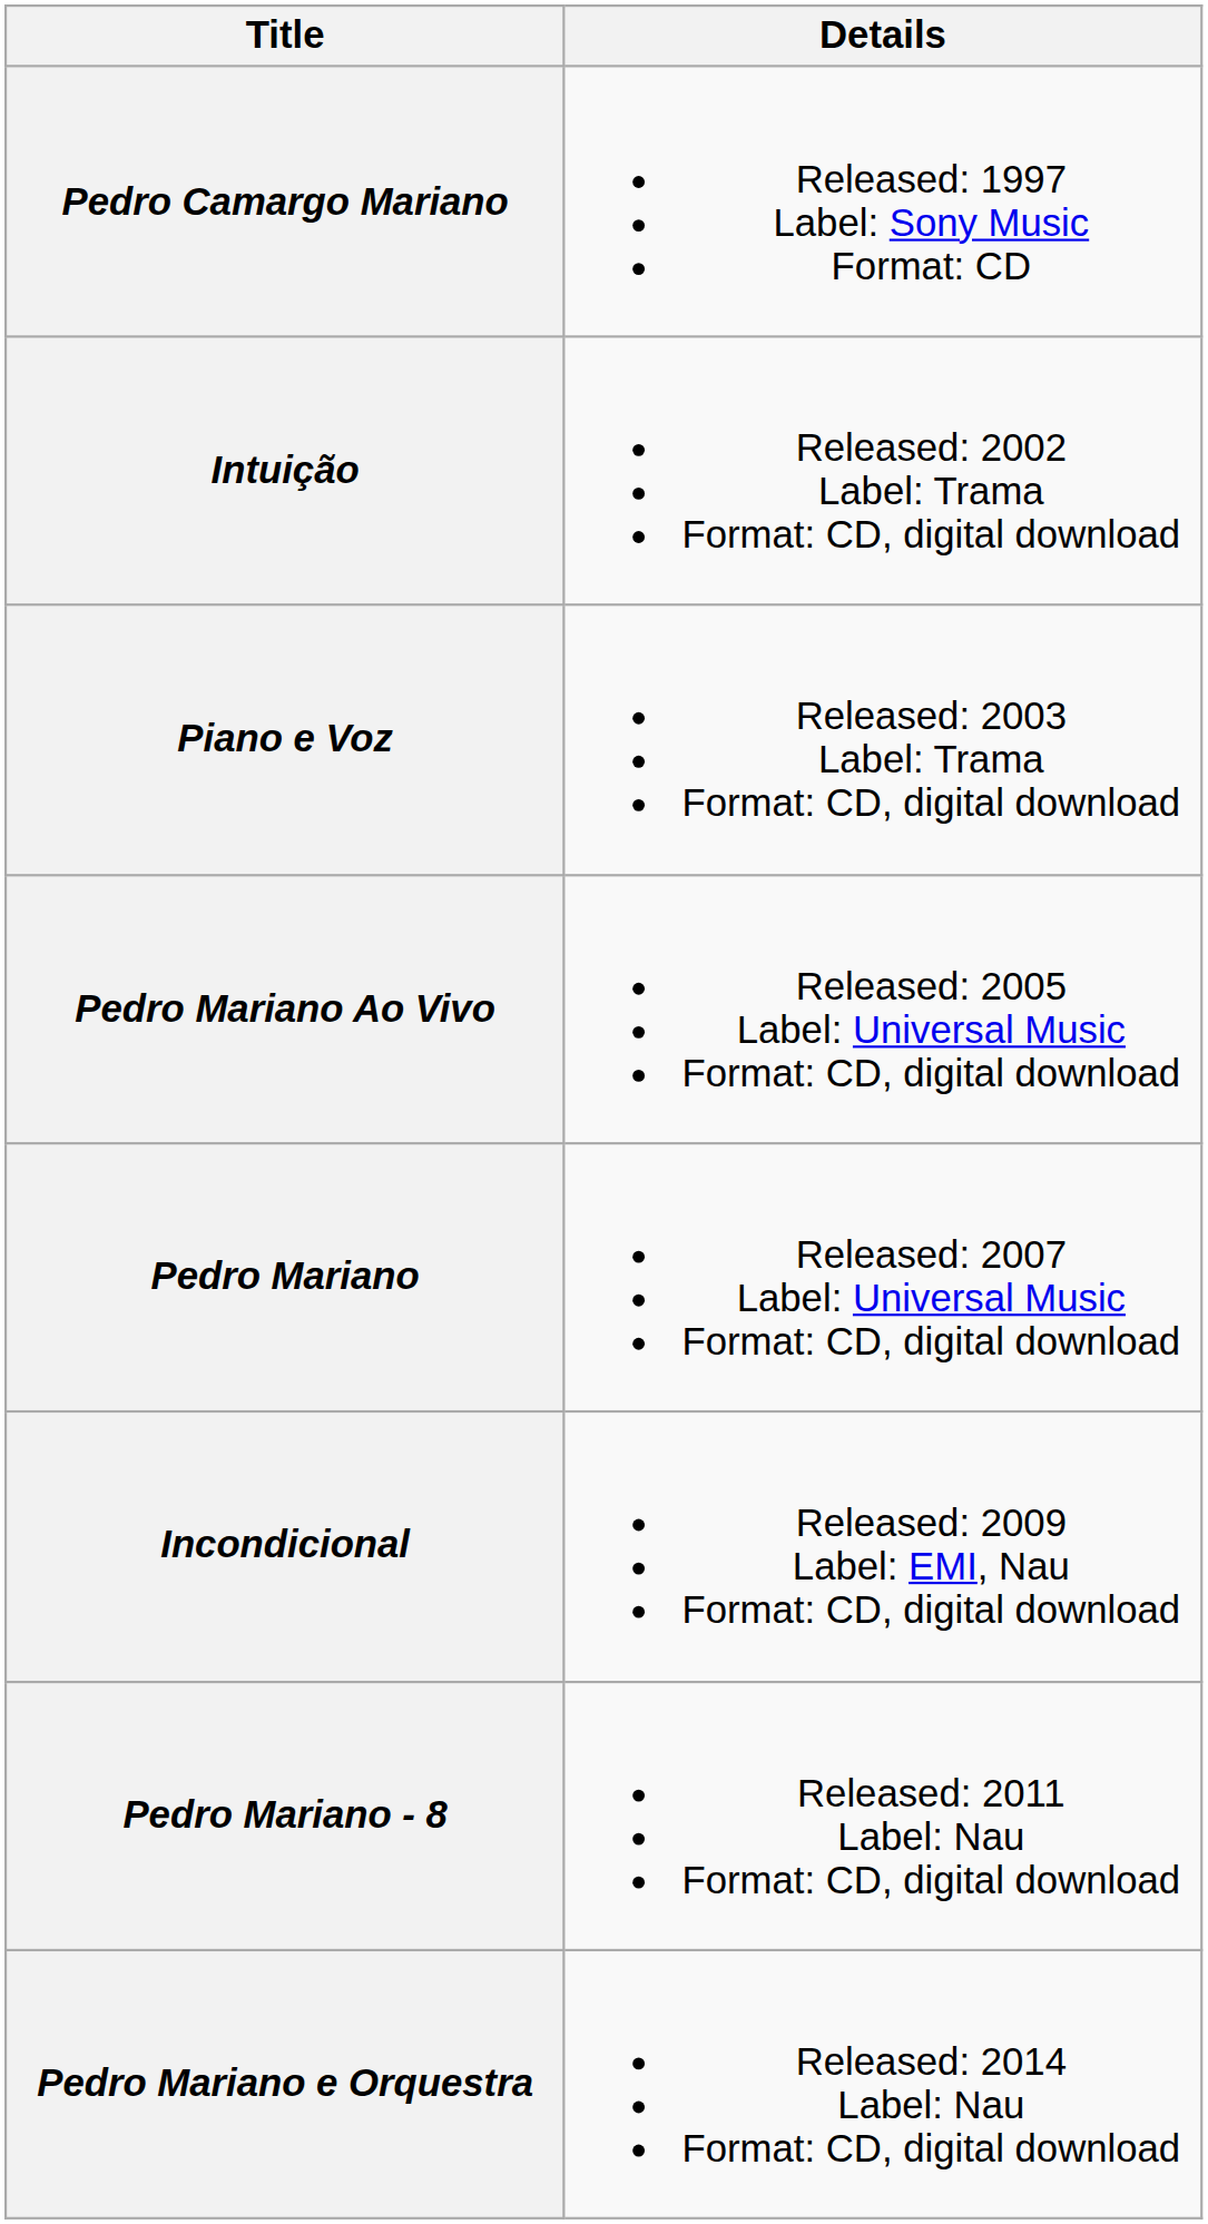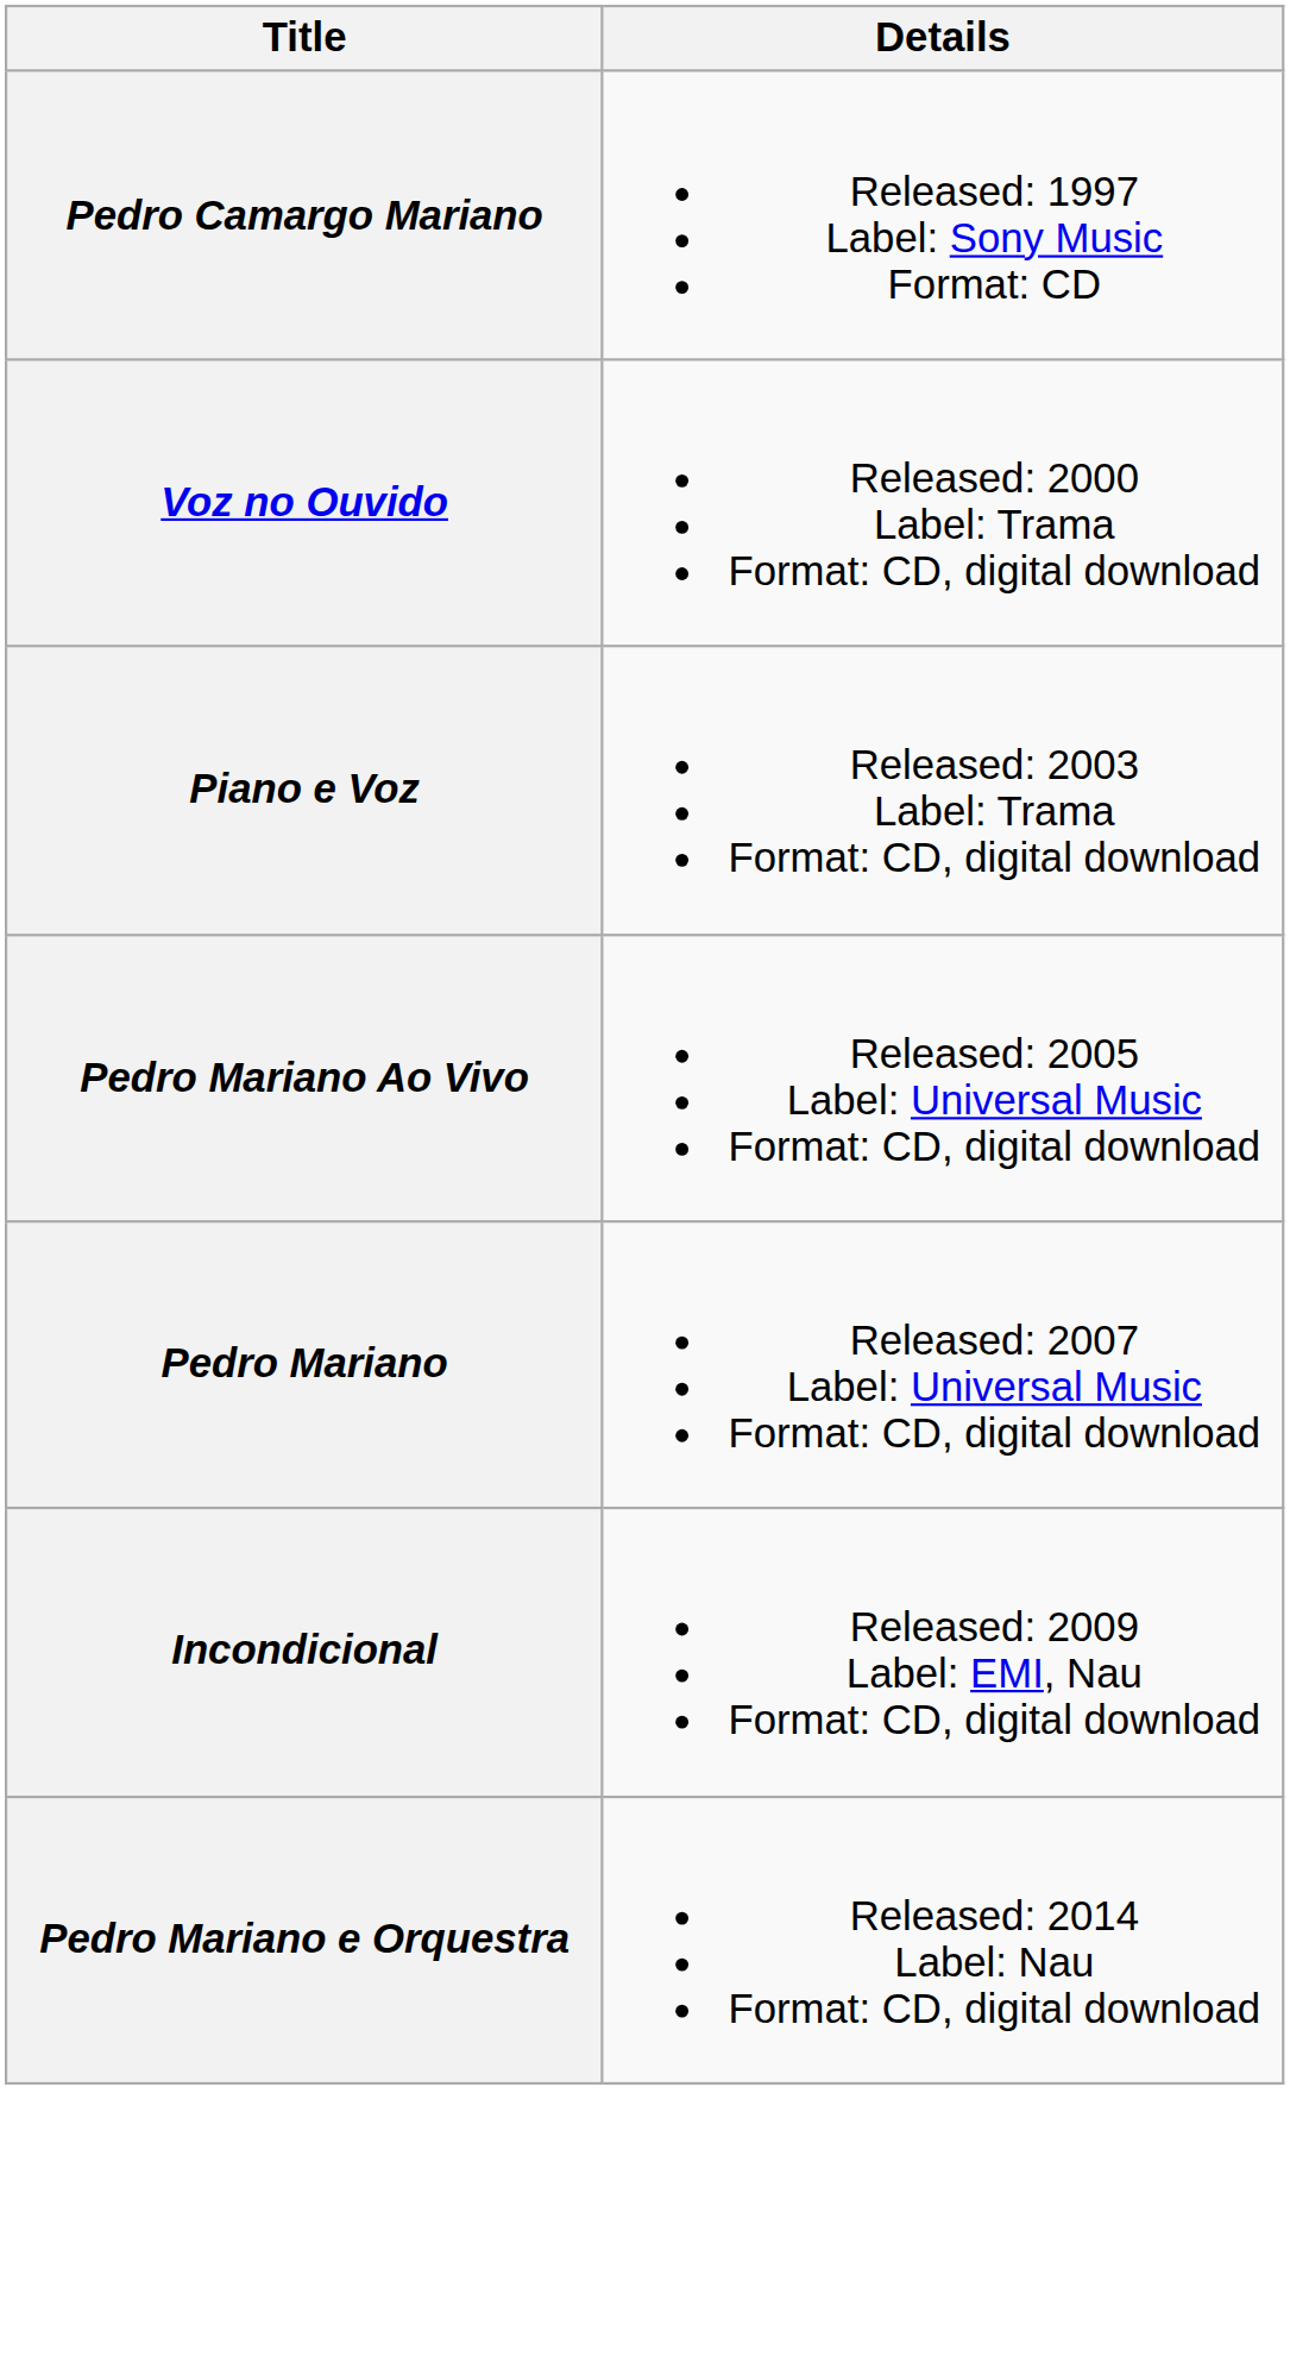 <table class="wikitable plainrowheaders" style="text-align:center;">
 <tr>
 <th scope="col" style="width:14em;">Title</th>
 <th scope="col" style="width:16em;">Details</th>
 </tr>
 <tr>
 <th scope="row"><em>Pedro Camargo Mariano </em></th>
 <td><br><ul><li>Released: 1997</li><li>Label: <a href='#'>Sony Music</a></li><li>Format: CD</li></ul></td>
 </tr>
 <tr>
-<th scope="row"><em>Intuição</em></th>
-<td><br><ul><li>Released: 2002</li><li>Label: Trama</li><li>Format: CD, digital download</li></ul></td>
+<th scope="row"><em><a href='#'>Voz no Ouvido</a></em></th>
+<td><br><ul><li>Released: 2000</li><li>Label: Trama</li><li>Format: CD, digital download</li></ul></td>
 </tr>
 <tr>
 <th scope="row"><em>Piano e Voz</em></th>
 <td><br><ul><li>Released: 2003</li><li>Label: Trama</li><li>Format: CD, digital download</li></ul></td>
 </tr>
 <tr>
 <th scope="row"><em>Pedro Mariano Ao Vivo</em></th>
 <td><br><ul><li>Released: 2005</li><li>Label: <a href='#'>Universal Music</a></li><li>Format: CD, digital download</li></ul></td>
 </tr>
 <tr>
 <th scope="row"><em>Pedro Mariano</em></th>
 <td><br><ul><li>Released: 2007</li><li>Label: <a href='#'>Universal Music</a></li><li>Format: CD, digital download</li></ul></td>
 </tr>
 <tr>
 <th scope="row"><em>Incondicional </em></th>
 <td><br><ul><li>Released: 2009</li><li>Label: <a href='#'>EMI</a>, Nau</li><li>Format: CD, digital download</li></ul></td>
 </tr>
 <tr>
-<th scope="row"><em>Pedro Mariano - 8</em></th>
-<td><br><ul><li>Released: 2011</li><li>Label: Nau</li><li>Format: CD, digital download</li></ul></td>
-</tr>
-<tr>
 <th scope="row"><em>Pedro Mariano e Orquestra </em></th>
 <td><br><ul><li>Released: 2014</li><li>Label: Nau</li><li>Format: CD, digital download</li></ul></td>
 </tr>
 </table>
